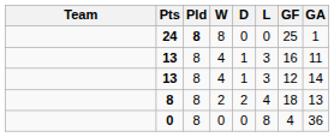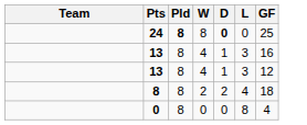 <table class="wikitable" style="text-align: center;">
 <tr>
 <th width=175>Team</th>
 <th width=20 abbr="Points">Pts</th>
 <th width=20 abbr="Played">Pld</th>
 <th width=20 abbr="Won">W</th>
 <th width=20 abbr="Drawn">D</th>
 <th width=20 abbr="Lost">L</th>
 <th width=20 abbr="Goals for">GF</th>
-<th width=20 abbr="Goals against">GA</th>
 </tr>
 <tr align=center>
 <td align=left></td>
 <td><strong>24</strong></td>
 <td><strong>8</strong></td>
 <td>8</td>
-<td>0</td>
+<td><strong>0</strong></td>
 <td>0</td>
 <td>25</td>
-<td>1</td>
 </tr>
 <tr align=center>
 <td align=left></td>
 <td><strong>13</strong></td>
 <td>8</td>
 <td>4</td>
 <td>1</td>
 <td>3</td>
 <td>16</td>
-<td>11</td>
 </tr>
 <tr align=center>
 <td align=left></td>
 <td><strong>13</strong></td>
 <td>8</td>
 <td>4</td>
 <td>1</td>
 <td>3</td>
 <td>12</td>
-<td>14</td>
 </tr>
 <tr align=center>
 <td align=left></td>
 <td><strong>8</strong></td>
 <td>8</td>
 <td>2</td>
 <td>2</td>
 <td>4</td>
 <td>18</td>
-<td>13</td>
 </tr>
 <tr align=center>
 <td align=left></td>
 <td><strong>0</strong></td>
 <td>8</td>
 <td>0</td>
 <td>0</td>
 <td>8</td>
 <td>4</td>
-<td>36</td>
 </tr>
 </table>
